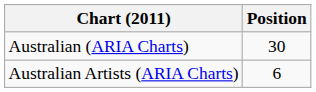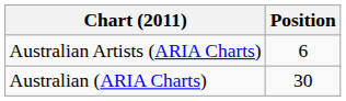 <table class="wikitable sortable">
 <tr>
 <th>Chart (2011)</th>
 <th>Position</th>
 </tr>
 <tr>
+<td>Australian Artists (<a href='#'>ARIA Charts</a>)</td>
+<td style="text-align:center;">6</td>
+</tr>
+<tr>
 <td>Australian (<a href='#'>ARIA Charts</a>)</td>
 <td style="text-align:center;">30</td>
 </tr>
-<tr>
-<td>Australian Artists (<a href='#'>ARIA Charts</a>)</td>
-<td style="text-align:center;">6</td>
-</tr>
 </table>
